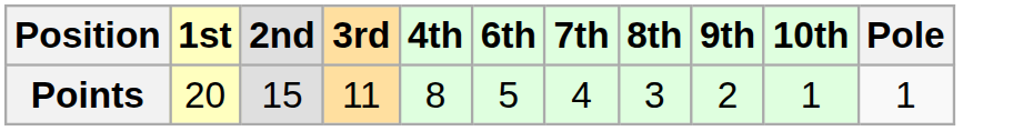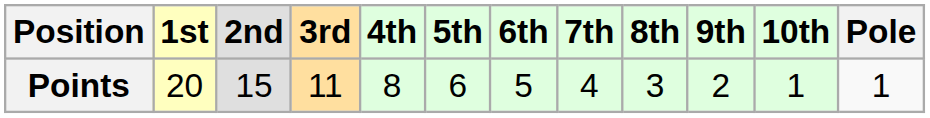 <table class="wikitable" style="font-size:90%; text-align:center;">
 <tr>
 <th>Position</th>
 <th style="background:#ffffbf;">1st</th>
 <th style="background:#dfdfdf;">2nd</th>
 <th style="background:#ffdf9f;">3rd</th>
 <th style="background:#dfffdf;">4th</th>
+<th style="background:#dfffdf;">5th</th>
 <th style="background:#dfffdf;">6th</th>
 <th style="background:#dfffdf;">7th</th>
 <th style="background:#dfffdf;">8th</th>
 <th style="background:#dfffdf;">9th</th>
 <th style="background:#dfffdf;">10th</th>
 <th>Pole</th>
 </tr>
 <tr>
 <th>Points</th>
 <td style="background:#ffffbf;">20</td>
 <td style="background:#dfdfdf;">15</td>
 <td style="background:#ffdf9f;">11</td>
 <td style="background:#dfffdf;">8</td>
+<td style="background:#dfffdf;">6</td>
 <td style="background:#dfffdf;">5</td>
 <td style="background:#dfffdf;">4</td>
 <td style="background:#dfffdf;">3</td>
 <td style="background:#dfffdf;">2</td>
 <td style="background:#dfffdf;">1</td>
 <td>1</td>
 </tr>
 </table>
